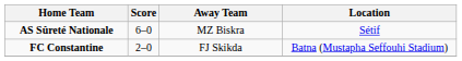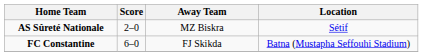 <table class="wikitable" style="text-align:center;">
 <tr>
 <th width=175>Home Team</th>
 <th width=20>Score</th>
 <th width=175>Away Team</th>
 <th width=250>Location</th>
 </tr>
 <tr>
 <td><strong>AS Sûreté Nationale</strong></td>
-<td>6–0</td>
+<td>2–0</td>
 <td>MZ Biskra</td>
 <td><a href='#'>Sétif</a></td>
 </tr>
 <tr>
 <td><strong>FC Constantine</strong></td>
-<td>2–0</td>
+<td>6–0</td>
 <td>FJ Skikda</td>
 <td><a href='#'>Batna</a> (<a href='#'>Mustapha Seffouhi Stadium</a>)</td>
 </tr>
 <tr>
 </tr>
 </table>
